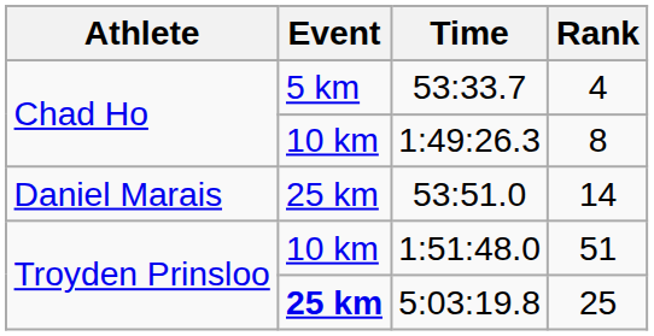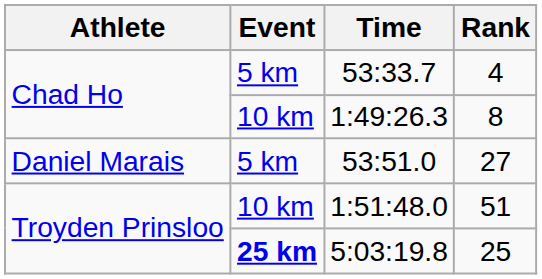 <table class="wikitable" style="font-size:90%;">
 <tr>
 <th>Athlete</th>
 <th>Event</th>
 <th>Time</th>
 <th>Rank</th>
 </tr>
 <tr align=center>
 <td align=left rowspan=2><a href='#'>Chad Ho</a></td>
 <td align=left><a href='#'>5 km</a></td>
 <td>53:33.7</td>
 <td>4</td>
 </tr>
 <tr align=center>
 <td align=left><a href='#'>10 km</a></td>
 <td>1:49:26.3</td>
 <td>8</td>
 </tr>
 <tr align=center>
 <td align=left><a href='#'>Daniel Marais</a></td>
-<td align=left><a href='#'>25 km</a></td>
+<td align=left><a href='#'>5 km</a></td>
 <td>53:51.0</td>
-<td>14</td>
+<td>27</td>
 </tr>
 <tr align=center>
 <td align=left rowspan=2><a href='#'>Troyden Prinsloo</a></td>
 <td align=left><a href='#'>10 km</a></td>
 <td>1:51:48.0</td>
 <td>51</td>
 </tr>
 <tr align=center>
 <td align=left><strong><a href='#'>25 km</a></strong></td>
 <td>5:03:19.8</td>
 <td>25</td>
 </tr>
 </table>
